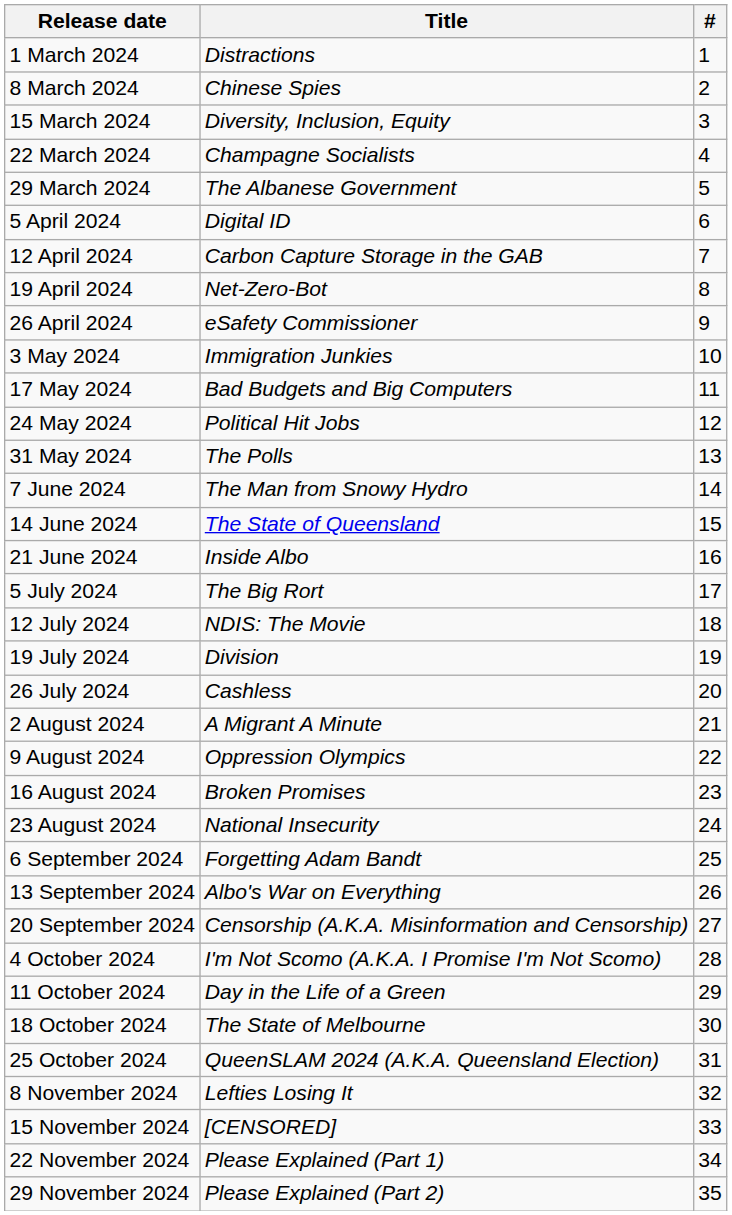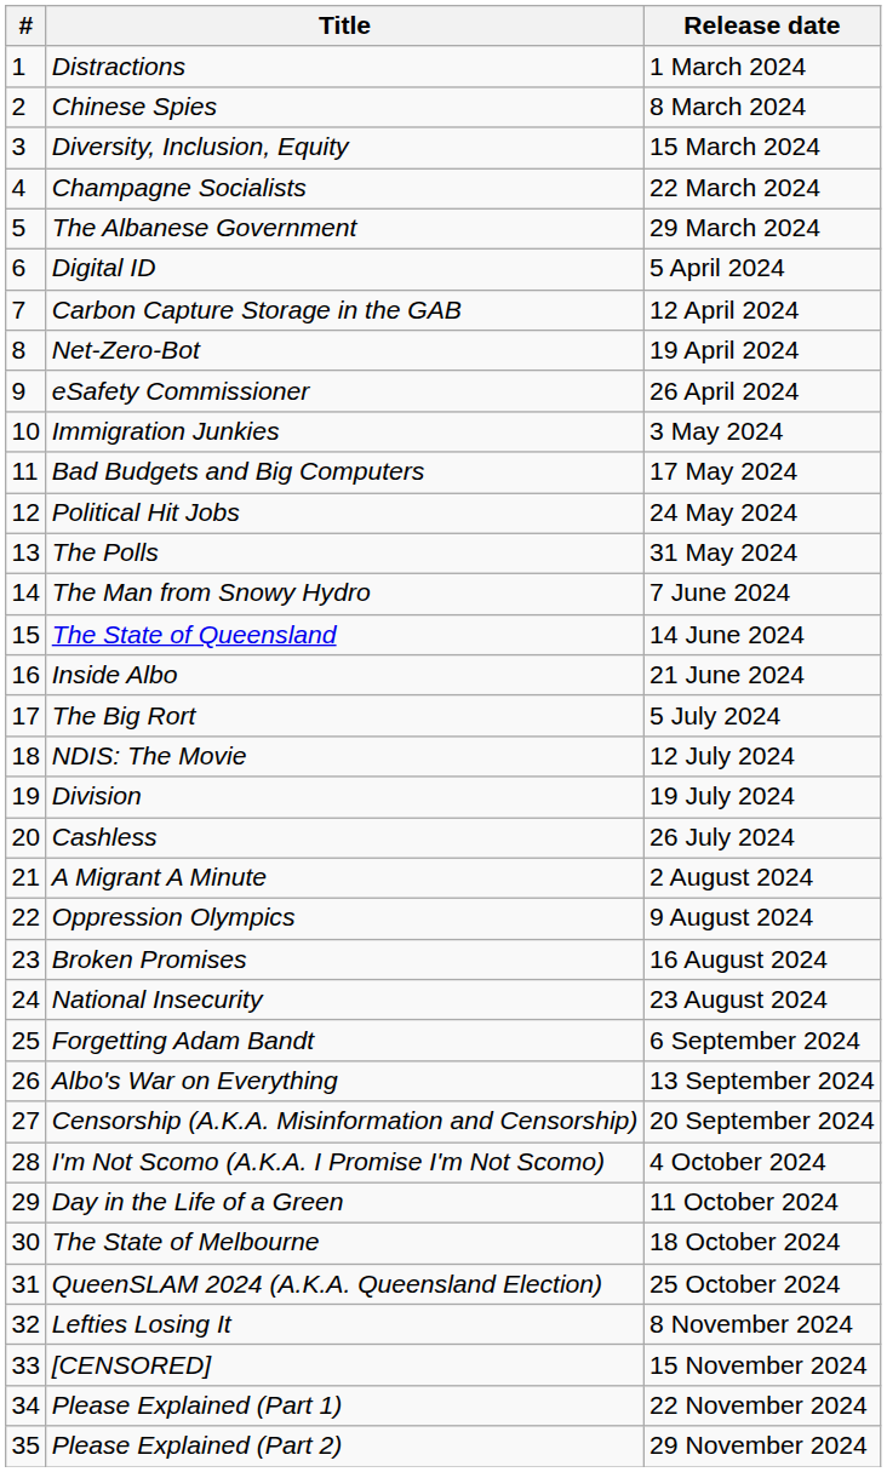 <table class="wikitable">
 <tr>
+<th>#</th>
+<th>Title</th>
 <th>Release date</th>
-<th>Title</th>
-<th>#</th>
 </tr>
 <tr>
+<td>1</td>
+<td><em>Distractions</em></td>
 <td>1 March 2024</td>
-<td><em>Distractions</em></td>
-<td>1</td>
 </tr>
 <tr>
+<td>2</td>
+<td><em>Chinese Spies</em></td>
 <td>8 March 2024</td>
-<td><em>Chinese Spies</em></td>
-<td>2</td>
 </tr>
 <tr>
+<td>3</td>
+<td><em>Diversity, Inclusion, Equity</em></td>
 <td>15 March 2024</td>
-<td><em>Diversity, Inclusion, Equity</em></td>
-<td>3</td>
 </tr>
 <tr>
+<td>4</td>
+<td><em>Champagne Socialists</em></td>
 <td>22 March 2024</td>
-<td><em>Champagne Socialists</em></td>
-<td>4</td>
 </tr>
 <tr>
+<td>5</td>
+<td><em>The Albanese Government</em></td>
 <td>29 March 2024</td>
-<td><em>The Albanese Government</em></td>
-<td>5</td>
 </tr>
 <tr>
+<td>6</td>
+<td><em>Digital ID</em></td>
 <td>5 April 2024</td>
-<td><em>Digital ID</em></td>
-<td>6</td>
 </tr>
 <tr>
+<td>7</td>
+<td><em>Carbon Capture Storage in the GAB</em></td>
 <td>12 April 2024</td>
-<td><em>Carbon Capture Storage in the GAB</em></td>
-<td>7</td>
 </tr>
 <tr>
+<td>8</td>
+<td><em>Net-Zero-Bot</em></td>
 <td>19 April 2024</td>
-<td><em>Net-Zero-Bot</em></td>
-<td>8</td>
 </tr>
 <tr>
+<td>9</td>
+<td><em>eSafety Commissioner</em></td>
 <td>26 April 2024</td>
-<td><em>eSafety Commissioner</em></td>
-<td>9</td>
 </tr>
 <tr>
+<td>10</td>
+<td><em>Immigration Junkies</em></td>
 <td>3 May 2024</td>
-<td><em>Immigration Junkies</em></td>
-<td>10</td>
 </tr>
 <tr>
+<td>11</td>
+<td><em>Bad Budgets and Big Computers</em></td>
 <td>17 May 2024</td>
-<td><em>Bad Budgets and Big Computers</em></td>
-<td>11</td>
 </tr>
 <tr>
+<td>12</td>
+<td><em>Political Hit Jobs</em></td>
 <td>24 May 2024</td>
-<td><em>Political Hit Jobs</em></td>
-<td>12</td>
 </tr>
 <tr>
+<td>13</td>
+<td><em>The Polls</em></td>
 <td>31 May 2024</td>
-<td><em>The Polls</em></td>
-<td>13</td>
 </tr>
 <tr>
+<td>14</td>
+<td><em>The Man from Snowy Hydro</em></td>
 <td>7 June 2024</td>
-<td><em>The Man from Snowy Hydro</em></td>
-<td>14</td>
 </tr>
 <tr>
+<td>15</td>
+<td><em><a href='#'>The State of Queensland</a></em></td>
 <td>14 June 2024</td>
-<td><em><a href='#'>The State of Queensland</a></em></td>
-<td>15</td>
 </tr>
 <tr>
+<td>16</td>
+<td><em>Inside Albo</em></td>
 <td>21 June 2024</td>
-<td><em>Inside Albo</em></td>
-<td>16</td>
 </tr>
 <tr>
+<td>17</td>
+<td><em>The Big Rort</em></td>
 <td>5 July 2024</td>
-<td><em>The Big Rort</em></td>
-<td>17</td>
 </tr>
 <tr>
+<td>18</td>
+<td><em>NDIS: The Movie</em></td>
 <td>12 July 2024</td>
-<td><em>NDIS: The Movie</em></td>
-<td>18</td>
 </tr>
 <tr>
+<td>19</td>
+<td><em>Division</em></td>
 <td>19 July 2024</td>
-<td><em>Division</em></td>
-<td>19</td>
 </tr>
 <tr>
+<td>20</td>
+<td><em>Cashless</em></td>
 <td>26 July 2024</td>
-<td><em>Cashless</em></td>
-<td>20</td>
 </tr>
 <tr>
+<td>21</td>
+<td><em>A Migrant A Minute</em></td>
 <td>2 August 2024</td>
-<td><em>A Migrant A Minute</em></td>
-<td>21</td>
 </tr>
 <tr>
+<td>22</td>
+<td><em>Oppression Olympics</em></td>
 <td>9 August 2024</td>
-<td><em>Oppression Olympics</em></td>
-<td>22</td>
 </tr>
 <tr>
+<td>23</td>
+<td><em>Broken Promises</em></td>
 <td>16 August 2024</td>
-<td><em>Broken Promises</em></td>
-<td>23</td>
 </tr>
 <tr>
+<td>24</td>
+<td><em>National Insecurity</em></td>
 <td>23 August 2024</td>
-<td><em>National Insecurity</em></td>
-<td>24</td>
 </tr>
 <tr>
+<td>25</td>
+<td><em>Forgetting Adam Bandt</em></td>
 <td>6 September 2024</td>
-<td><em>Forgetting Adam Bandt</em></td>
-<td>25</td>
 </tr>
 <tr>
+<td>26</td>
+<td><em>Albo's War on Everything</em></td>
 <td>13 September 2024</td>
-<td><em>Albo's War on Everything</em></td>
-<td>26</td>
 </tr>
 <tr>
+<td>27</td>
+<td><em>Censorship (A.K.A. Misinformation and Censorship)</em></td>
 <td>20 September 2024</td>
-<td><em>Censorship (A.K.A. Misinformation and Censorship)</em></td>
-<td>27</td>
 </tr>
 <tr>
+<td>28</td>
+<td><em>I'm Not Scomo (A.K.A. I Promise I'm Not Scomo)</em></td>
 <td>4 October 2024</td>
-<td><em>I'm Not Scomo (A.K.A. I Promise I'm Not Scomo)</em></td>
-<td>28</td>
 </tr>
 <tr>
+<td>29</td>
+<td><em>Day in the Life of a Green</em></td>
 <td>11 October 2024</td>
-<td><em>Day in the Life of a Green</em></td>
-<td>29</td>
 </tr>
 <tr>
+<td>30</td>
+<td><em>The State of Melbourne</em></td>
 <td>18 October 2024</td>
-<td><em>The State of Melbourne</em></td>
-<td>30</td>
 </tr>
 <tr>
+<td>31</td>
+<td><em>QueenSLAM 2024 (A.K.A. Queensland Election)</em></td>
 <td>25 October 2024</td>
-<td><em>QueenSLAM 2024 (A.K.A. Queensland Election)</em></td>
-<td>31</td>
 </tr>
 <tr>
+<td>32</td>
+<td><em>Lefties Losing It</em></td>
 <td>8 November 2024</td>
-<td><em>Lefties Losing It</em></td>
-<td>32</td>
 </tr>
 <tr>
+<td>33</td>
+<td><em>[CENSORED]</em></td>
 <td>15 November 2024</td>
-<td><em>[CENSORED]</em></td>
-<td>33</td>
 </tr>
 <tr>
+<td>34</td>
+<td><em>Please Explained (Part 1)</em></td>
 <td>22 November 2024</td>
-<td><em>Please Explained (Part 1)</em></td>
-<td>34</td>
 </tr>
 <tr>
+<td>35</td>
+<td><em>Please Explained (Part 2)</em></td>
 <td>29 November 2024</td>
-<td><em>Please Explained (Part 2)</em></td>
-<td>35</td>
 </tr>
 </table>
